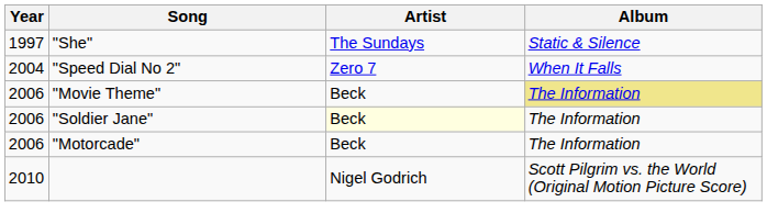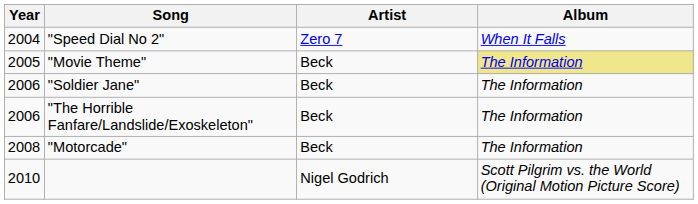 <table class="wikitable sortable"   style="width: 60%;">
 <tr>
 <th style="width: 3%;">Year</th>
 <th style="width: 35%;">Song</th>
 <th style="width: 25%;">Artist</th>
 <th style="width: 30%;">Album</th>
 </tr>
 <tr>
-<td>1997</td>
-<td>"She"</td>
-<td><a href='#'>The Sundays</a></td>
-<td><em><a href='#'>Static & Silence</a></em></td>
-</tr>
-<tr>
 <td>2004</td>
 <td>"Speed Dial No 2"</td>
 <td><a href='#'>Zero 7</a></td>
 <td><em><a href='#'>When It Falls</a></em></td>
 </tr>
 <tr>
-<td>2006</td>
+<td>2005</td>
 <td>"Movie Theme"</td>
 <td>Beck</td>
 <td style="background: khaki;"><em><a href='#'>The Information</a></em></td>
 </tr>
 <tr>
 <td>2006</td>
 <td>"Soldier Jane"</td>
-<td style="background: lightyellow;">Beck</td>
+<td>Beck</td>
 <td><em>The Information</em></td>
 </tr>
 <tr>
 <td>2006</td>
+<td>"The Horrible Fanfare/Landslide/Exoskeleton"</td>
+<td>Beck</td>
+<td><em>The Information</em></td>
+</tr>
+<tr>
+<td>2008</td>
 <td>"Motorcade"</td>
 <td>Beck</td>
 <td><em>The Information</em></td>
 </tr>
 <tr>
 <td>2010</td>
 <td></td>
 <td>Nigel Godrich</td>
 <td><em>Scott Pilgrim vs. the World (Original Motion Picture Score)</em></td>
 </tr>
 </table>
